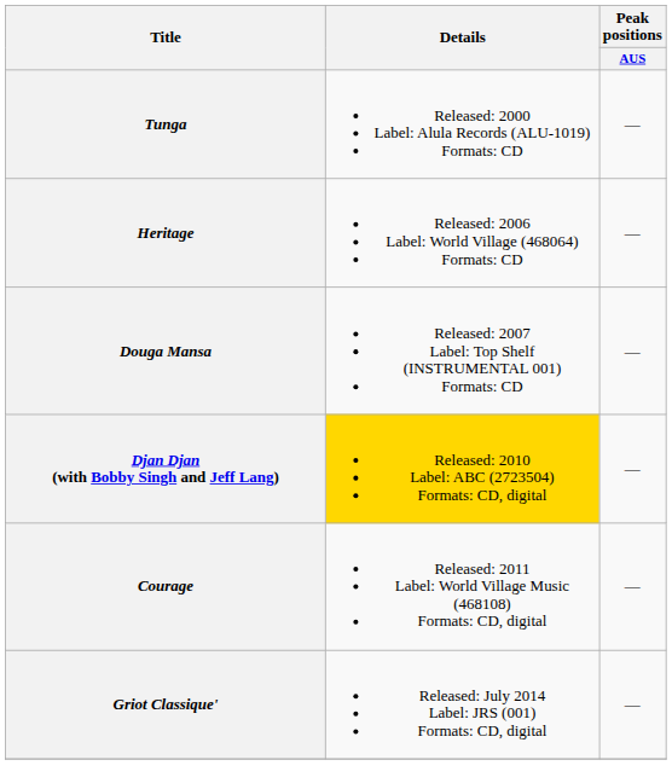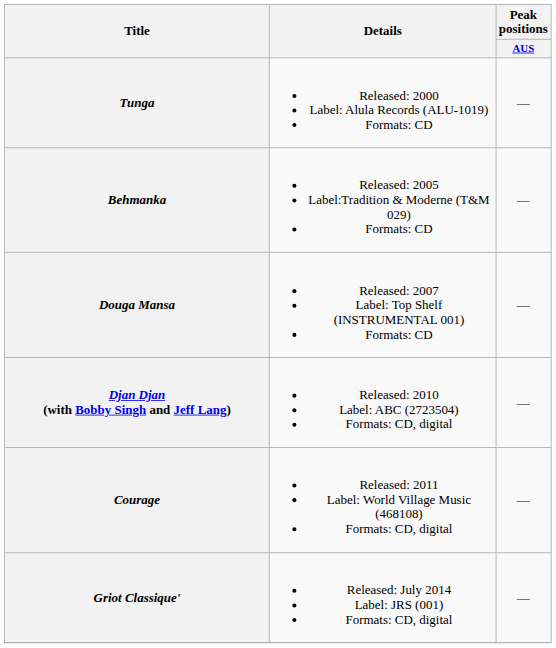 <table class="wikitable plainrowheaders" style="text-align:center;">
 <tr>
 <th rowspan="2" style="width:20em;">Title</th>
 <th rowspan="2" style="width:17em;">Details</th>
 <th colspan="1">Peak positions</th>
 </tr>
 <tr style="font-size:smaller;">
 <th width="50"><a href='#'>AUS</a><br></th>
 </tr>
 <tr>
 <th scope="row"><em>Tunga</em></th>
 <td><br><ul><li>Released: 2000</li><li>Label: Alula Records (ALU-1019)</li><li>Formats: CD</li></ul></td>
 <td>—</td>
 </tr>
 <tr>
-<th scope="row"><em>Heritage</em></th>
-<td><br><ul><li>Released: 2006</li><li>Label: World Village (468064)</li><li>Formats: CD</li></ul></td>
+<th scope="row"><em>Behmanka</em></th>
+<td><br><ul><li>Released: 2005</li><li>Label:Tradition & Moderne (T&M 029)</li><li>Formats: CD</li></ul></td>
 <td>—</td>
 </tr>
 <tr>
 <th scope="row"><em>Douga Mansa</em></th>
 <td><br><ul><li>Released: 2007</li><li>Label: Top Shelf (INSTRUMENTAL 001)</li><li>Formats: CD</li></ul></td>
 <td>—</td>
 </tr>
 <tr>
 <th scope="row"><em><a href='#'>Djan Djan</a></em> <br> (with <a href='#'>Bobby Singh</a> and <a href='#'>Jeff Lang</a>)</th>
-<td style="background: gold;"><br><ul><li>Released: 2010</li><li>Label: ABC (2723504)</li><li>Formats: CD, digital</li></ul></td>
+<td><br><ul><li>Released: 2010</li><li>Label: ABC (2723504)</li><li>Formats: CD, digital</li></ul></td>
 <td>—</td>
 </tr>
 <tr>
 <th scope="row"><em>Courage</em></th>
 <td><br><ul><li>Released: 2011</li><li>Label: World Village Music (468108)</li><li>Formats: CD, digital</li></ul></td>
 <td>—</td>
 </tr>
 <tr>
 <th scope="row"><em>Griot Classique'</th>
 <td><br><ul><li>Released: July 2014</li><li>Label: JRS (001)</li><li>Formats: CD, digital</li></ul></td>
 <td>—</td>
 </tr>
 <tr>
 </tr>
 </table>
